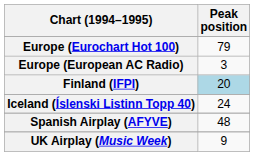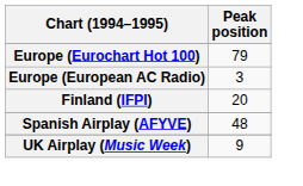 <table class="wikitable sortable plainrowheaders" style="text-align:center;">
 <tr>
 <th scope="col">Chart (1994–1995)</th>
 <th scope="col">Peak<br>position</th>
 </tr>
 <tr>
 </tr>
 <tr>
 </tr>
 <tr>
 <th scope="row">Europe (<a href='#'>Eurochart Hot 100</a>)</th>
 <td>79</td>
 </tr>
 <tr>
 <th scope="row">Europe (European AC Radio)</th>
 <td>3</td>
 </tr>
 <tr>
 <th scope="row">Finland (<a href='#'>IFPI</a>)</th>
-<td style="background: lightblue;">20</td>
+<td>20</td>
 </tr>
 <tr>
-</tr>
-<tr>
-<th scope="row">Iceland (<a href='#'>Íslenski Listinn Topp 40</a>)</th>
-<td>24</td>
 </tr>
 <tr>
 </tr>
 <tr>
 <th scope="row">Spanish Airplay (<a href='#'>AFYVE</a>)</th>
 <td>48</td>
 </tr>
 <tr>
 </tr>
 <tr>
 </tr>
 <tr>
 <th scope="row">UK Airplay (<em><a href='#'>Music Week</a></em>)</th>
 <td>9</td>
 </tr>
 </table>
